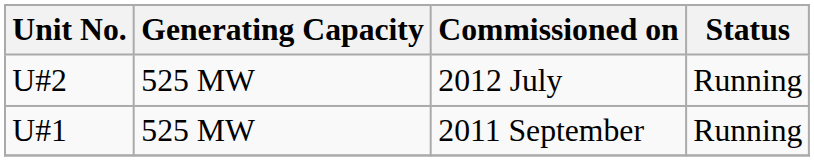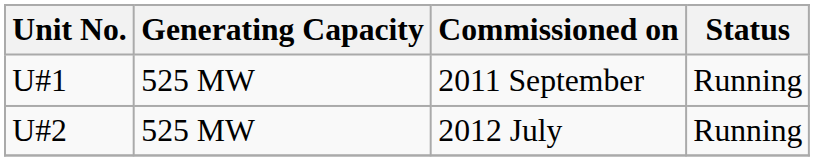 <table class="wikitable">
 <tr>
 <th>Unit No.</th>
 <th>Generating Capacity</th>
 <th>Commissioned on</th>
 <th>Status</th>
 </tr>
 <tr>
+<td>U#1</td>
+<td>525 MW</td>
+<td>2011 September</td>
+<td>Running</td>
+</tr>
+<tr>
 <td>U#2</td>
 <td>525 MW</td>
 <td>2012 July</td>
 <td>Running</td>
 </tr>
 <tr>
-<td>U#1</td>
-<td>525 MW</td>
-<td>2011 September</td>
-<td>Running</td>
-</tr>
-<tr>
 </tr>
 </table>
